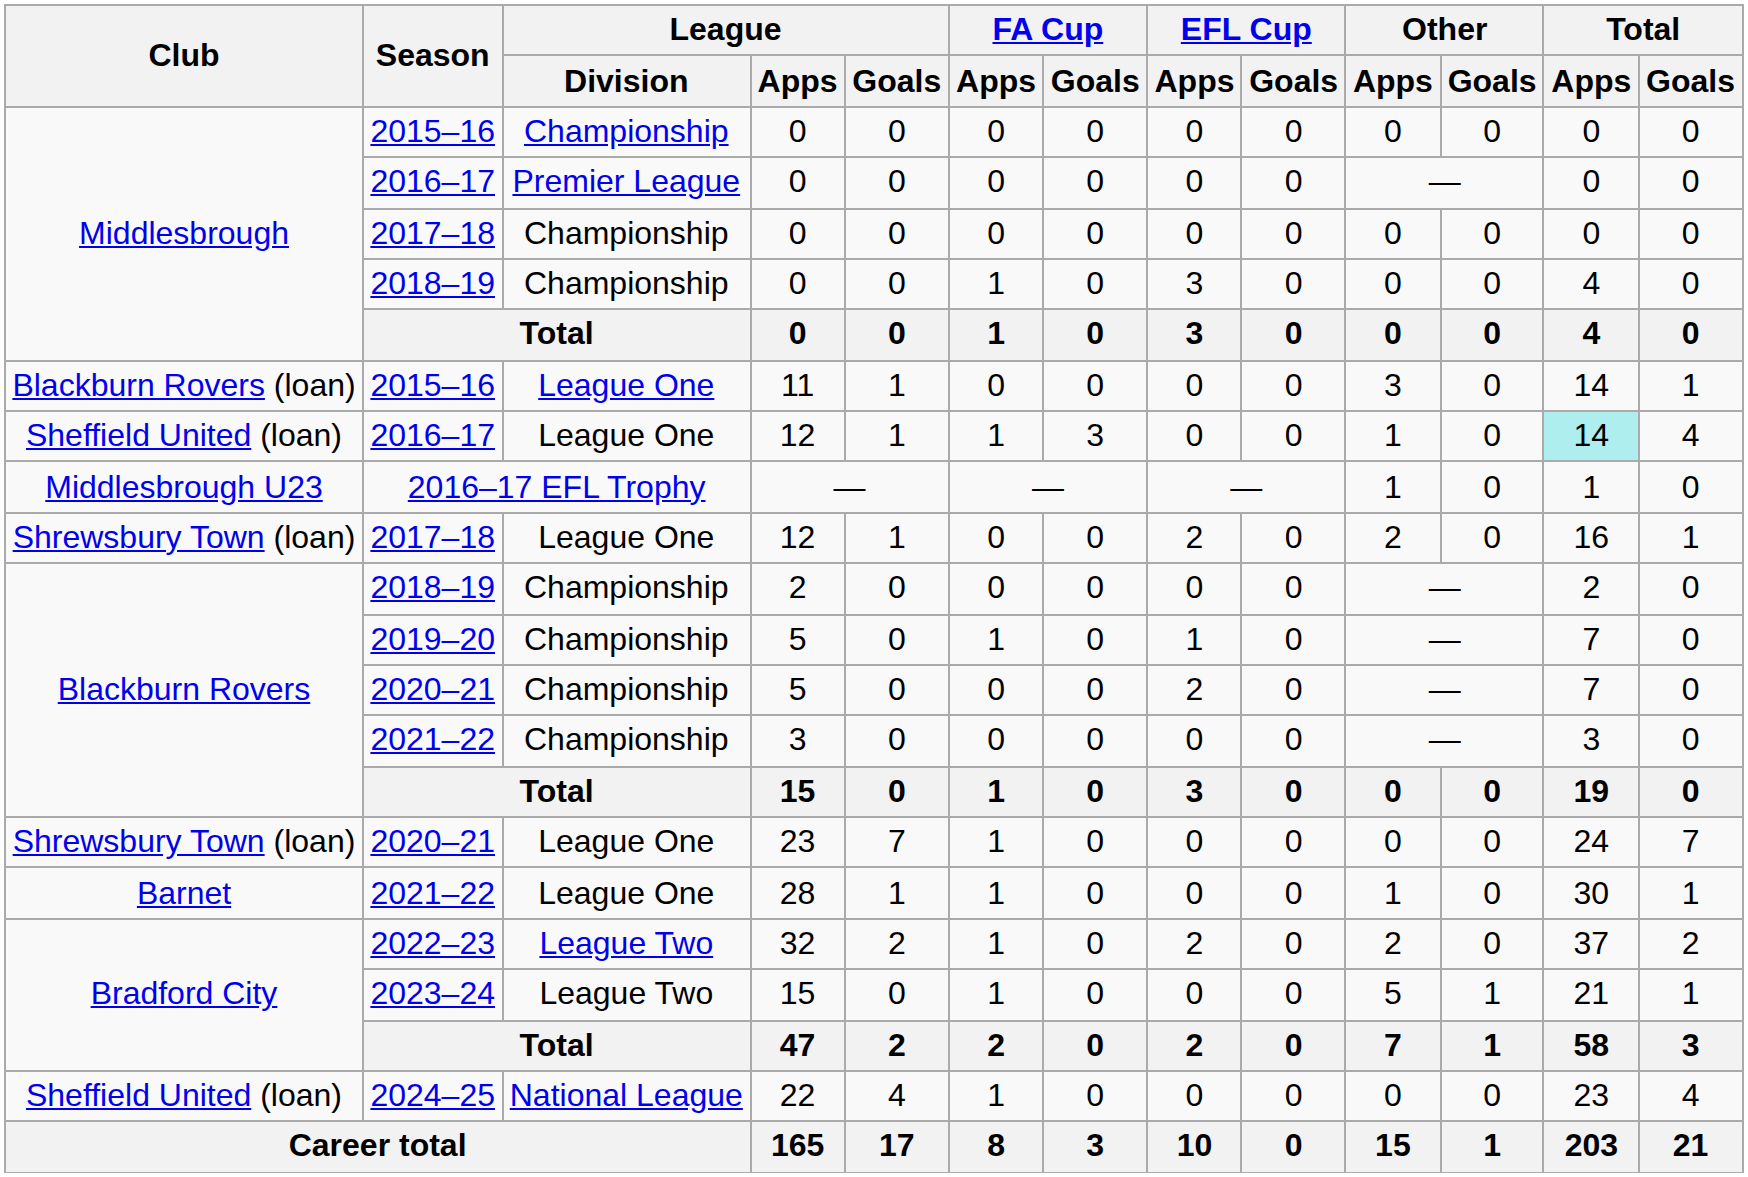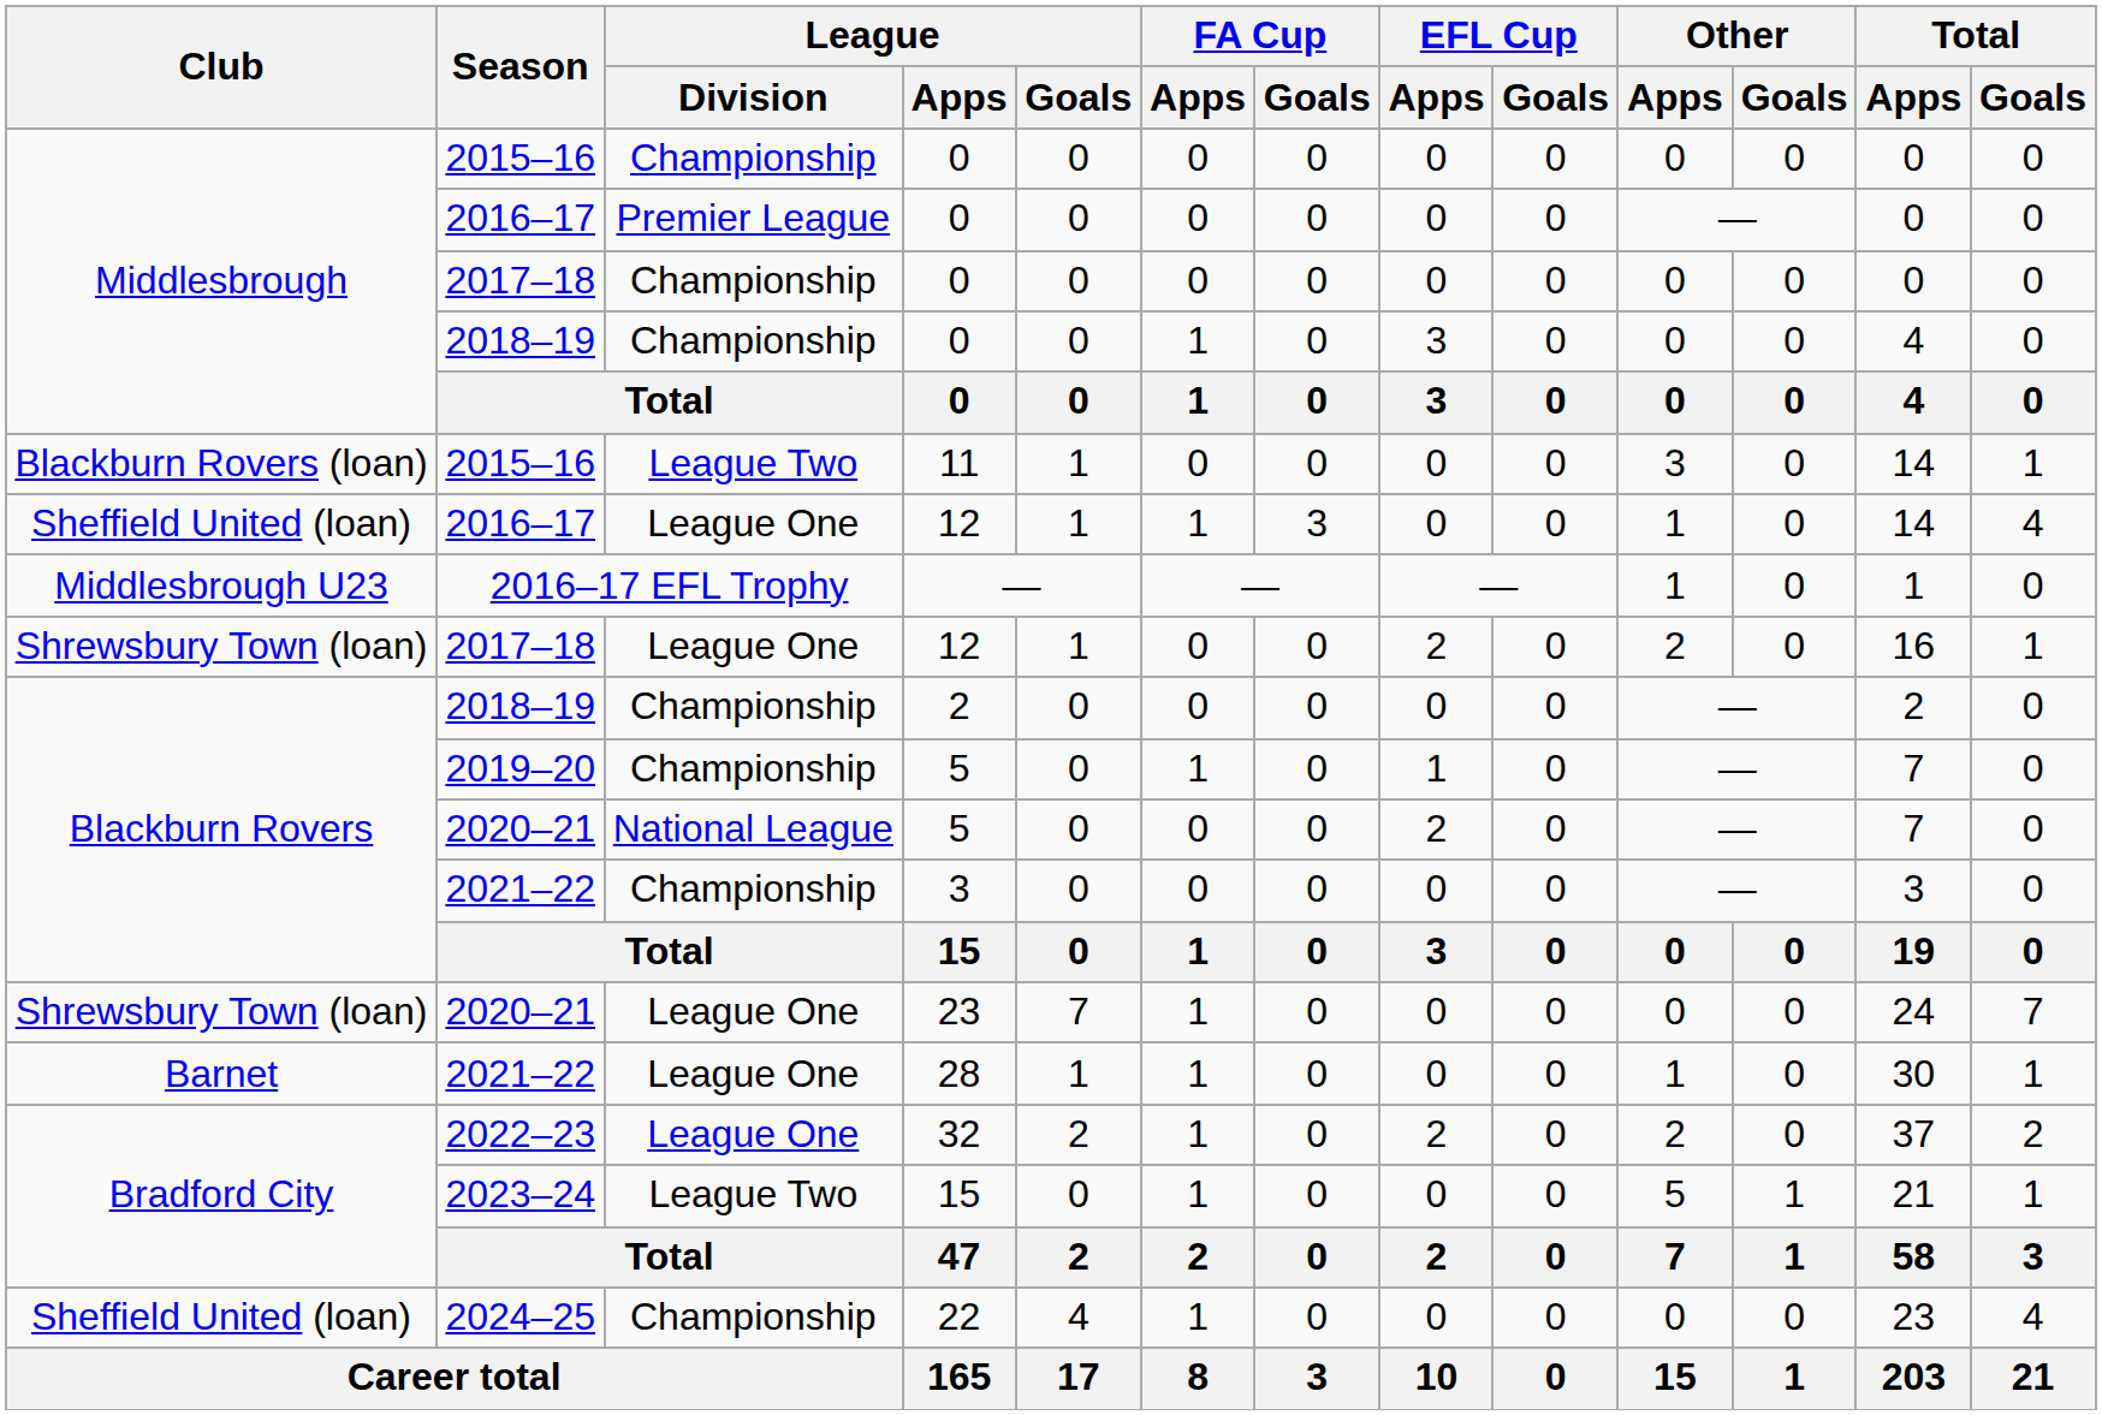 <table class="wikitable" style="text-align: center;">
 <tr>
 <th rowspan="2">Club</th>
 <th rowspan="2">Season</th>
 <th colspan="3">League</th>
 <th colspan="2"><a href='#'>FA Cup</a></th>
 <th colspan="2"><a href='#'>EFL Cup</a></th>
 <th colspan="2">Other</th>
 <th colspan="2">Total</th>
 </tr>
 <tr>
 <th>Division</th>
 <th>Apps</th>
 <th>Goals</th>
 <th>Apps</th>
 <th>Goals</th>
 <th>Apps</th>
 <th>Goals</th>
 <th>Apps</th>
 <th>Goals</th>
 <th>Apps</th>
 <th>Goals</th>
 </tr>
 <tr>
 <td rowspan=5><a href='#'>Middlesbrough</a></td>
 <td><a href='#'>2015–16</a></td>
 <td><a href='#'>Championship</a></td>
 <td>0</td>
 <td>0</td>
 <td>0</td>
 <td>0</td>
 <td>0</td>
 <td>0</td>
 <td>0</td>
 <td>0</td>
 <td>0</td>
 <td>0</td>
 </tr>
 <tr>
 <td><a href='#'>2016–17</a></td>
 <td><a href='#'>Premier League</a></td>
 <td>0</td>
 <td>0</td>
 <td>0</td>
 <td>0</td>
 <td>0</td>
 <td>0</td>
 <td colspan=2>—</td>
 <td>0</td>
 <td>0</td>
 </tr>
 <tr>
 <td><a href='#'>2017–18</a></td>
 <td>Championship</td>
 <td>0</td>
 <td>0</td>
 <td>0</td>
 <td>0</td>
 <td>0</td>
 <td>0</td>
 <td>0</td>
 <td>0</td>
 <td>0</td>
 <td>0</td>
 </tr>
 <tr>
 <td><a href='#'>2018–19</a></td>
 <td>Championship</td>
 <td>0</td>
 <td>0</td>
 <td>1</td>
 <td>0</td>
 <td>3</td>
 <td>0</td>
 <td>0</td>
 <td>0</td>
 <td>4</td>
 <td>0</td>
 </tr>
 <tr>
 <th colspan=2>Total</th>
 <th>0</th>
 <th>0</th>
 <th>1</th>
 <th>0</th>
 <th>3</th>
 <th>0</th>
 <th>0</th>
 <th>0</th>
 <th>4</th>
 <th>0</th>
 </tr>
 <tr>
 <td><a href='#'>Blackburn Rovers</a> (loan)</td>
 <td><a href='#'>2015–16</a></td>
-<td><a href='#'>League One</a></td>
+<td><a href='#'>League Two</a></td>
 <td>11</td>
 <td>1</td>
 <td>0</td>
 <td>0</td>
 <td>0</td>
 <td>0</td>
 <td>3</td>
 <td>0</td>
 <td>14</td>
 <td>1</td>
 </tr>
 <tr>
 <td><a href='#'>Sheffield United</a> (loan)</td>
 <td><a href='#'>2016–17</a></td>
 <td>League One</td>
 <td>12</td>
 <td>1</td>
 <td>1</td>
 <td>3</td>
 <td>0</td>
 <td>0</td>
 <td>1</td>
 <td>0</td>
-<td style="background: paleturquoise;">14</td>
+<td>14</td>
 <td>4</td>
 </tr>
 <tr>
 <td><a href='#'>Middlesbrough U23</a></td>
 <td colspan="2"><a href='#'>2016–17 EFL Trophy</a></td>
 <td colspan=2>—</td>
 <td colspan=2>—</td>
 <td colspan=2>—</td>
 <td>1</td>
 <td>0</td>
 <td>1</td>
 <td>0</td>
 </tr>
 <tr>
 <td><a href='#'>Shrewsbury Town</a> (loan)</td>
 <td><a href='#'>2017–18</a></td>
 <td>League One</td>
 <td>12</td>
 <td>1</td>
 <td>0</td>
 <td>0</td>
 <td>2</td>
 <td>0</td>
 <td>2</td>
 <td>0</td>
 <td>16</td>
 <td>1</td>
 </tr>
 <tr>
 <td rowspan=5><a href='#'>Blackburn Rovers</a></td>
 <td><a href='#'>2018–19</a></td>
 <td>Championship</td>
 <td>2</td>
 <td>0</td>
 <td>0</td>
 <td>0</td>
 <td>0</td>
 <td>0</td>
 <td colspan=2>—</td>
 <td>2</td>
 <td>0</td>
 </tr>
 <tr>
 <td><a href='#'>2019–20</a></td>
 <td>Championship</td>
 <td>5</td>
 <td>0</td>
 <td>1</td>
 <td>0</td>
 <td>1</td>
 <td>0</td>
 <td colspan=2>—</td>
 <td>7</td>
 <td>0</td>
 </tr>
 <tr>
 <td><a href='#'>2020–21</a></td>
-<td>Championship</td>
+<td><a href='#'>National League</a></td>
 <td>5</td>
 <td>0</td>
 <td>0</td>
 <td>0</td>
 <td>2</td>
 <td>0</td>
 <td colspan=2>—</td>
 <td>7</td>
 <td>0</td>
 </tr>
 <tr>
 <td><a href='#'>2021–22</a></td>
 <td>Championship</td>
 <td>3</td>
 <td>0</td>
 <td>0</td>
 <td>0</td>
 <td>0</td>
 <td>0</td>
 <td colspan=2>—</td>
 <td>3</td>
 <td>0</td>
 </tr>
 <tr>
 <th colspan=2>Total</th>
 <th>15</th>
 <th>0</th>
 <th>1</th>
 <th>0</th>
 <th>3</th>
 <th>0</th>
 <th>0</th>
 <th>0</th>
 <th>19</th>
 <th>0</th>
 </tr>
 <tr>
 <td><a href='#'>Shrewsbury Town</a> (loan)</td>
 <td><a href='#'>2020–21</a></td>
 <td>League One</td>
 <td>23</td>
 <td>7</td>
 <td>1</td>
 <td>0</td>
 <td>0</td>
 <td>0</td>
 <td>0</td>
 <td>0</td>
 <td>24</td>
 <td>7</td>
 </tr>
 <tr>
 <td rowspan=1><a href='#'>Barnet</a></td>
 <td><a href='#'>2021–22</a></td>
 <td>League One</td>
 <td>28</td>
 <td>1</td>
 <td>1</td>
 <td>0</td>
 <td>0</td>
 <td>0</td>
 <td>1</td>
 <td>0</td>
 <td>30</td>
 <td>1</td>
 </tr>
 <tr>
 <td rowspan=3><a href='#'>Bradford City</a></td>
 <td><a href='#'>2022–23</a></td>
-<td><a href='#'>League Two</a></td>
+<td><a href='#'>League One</a></td>
 <td>32</td>
 <td>2</td>
 <td>1</td>
 <td>0</td>
 <td>2</td>
 <td>0</td>
 <td>2</td>
 <td>0</td>
 <td>37</td>
 <td>2</td>
 </tr>
 <tr>
 <td><a href='#'>2023–24</a></td>
 <td>League Two</td>
 <td>15</td>
 <td>0</td>
 <td>1</td>
 <td>0</td>
 <td>0</td>
 <td>0</td>
 <td>5</td>
 <td>1</td>
 <td>21</td>
 <td>1</td>
 </tr>
 <tr>
 <th colspan=2>Total</th>
 <th>47</th>
 <th>2</th>
 <th>2</th>
 <th>0</th>
 <th>2</th>
 <th>0</th>
 <th>7</th>
 <th>1</th>
 <th>58</th>
 <th>3</th>
 </tr>
 <tr>
 <td><a href='#'>Sheffield United</a> (loan)</td>
 <td><a href='#'>2024–25</a></td>
-<td><a href='#'>National League</a></td>
+<td>Championship</td>
 <td>22</td>
 <td>4</td>
 <td>1</td>
 <td>0</td>
 <td>0</td>
 <td>0</td>
 <td>0</td>
 <td>0</td>
 <td>23</td>
 <td>4</td>
 </tr>
 <tr>
 <th colspan="3">Career total</th>
 <th>165</th>
 <th>17</th>
 <th>8</th>
 <th>3</th>
 <th>10</th>
 <th>0</th>
 <th>15</th>
 <th>1</th>
 <th>203</th>
 <th>21</th>
 </tr>
 </table>
